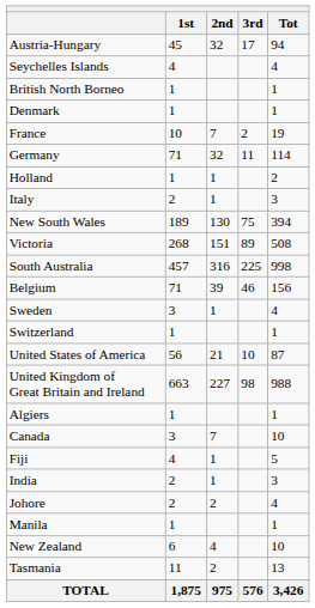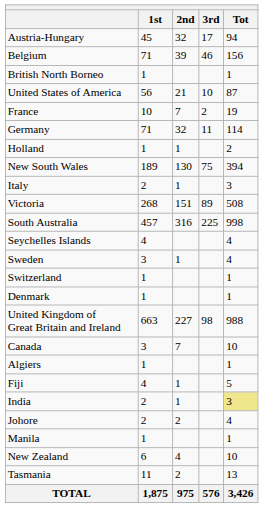 <table class="wikitable floatleft mw-collapsible mw-collapsed" border= "1" style= "width:35%; font-size: 86%; float:left; margin-left:2em; margin-right:2em; margin-bottom:2em">
 <tr>
 <th colspan="5"></th>
 </tr>
 <tr>
 <th></th>
 <th>1st</th>
 <th>2nd</th>
 <th>3rd</th>
 <th>Tot</th>
 </tr>
 <tr>
 <td>Austria-Hungary</td>
 <td>45</td>
 <td>32</td>
 <td>17</td>
 <td>94</td>
 </tr>
 <tr>
-<td>Seychelles Islands</td>
-<td>4</td>
-<td></td>
-<td></td>
-<td>4</td>
+<td>Belgium</td>
+<td>71</td>
+<td>39</td>
+<td>46</td>
+<td>156</td>
 </tr>
 <tr>
 <td>British North Borneo</td>
 <td>1</td>
 <td></td>
 <td></td>
 <td>1</td>
 </tr>
 <tr>
-<td>Denmark</td>
-<td>1</td>
-<td></td>
-<td></td>
-<td>1</td>
+<td>United States of America</td>
+<td>56</td>
+<td>21</td>
+<td>10</td>
+<td>87</td>
 </tr>
 <tr>
 <td>France</td>
 <td>10</td>
 <td>7</td>
 <td>2</td>
 <td>19</td>
 </tr>
 <tr>
 <td>Germany</td>
 <td>71</td>
 <td>32</td>
 <td>11</td>
 <td>114</td>
 </tr>
 <tr>
 <td>Holland</td>
 <td>1</td>
 <td>1</td>
 <td></td>
 <td>2</td>
 </tr>
 <tr>
+<td>New South Wales</td>
+<td>189</td>
+<td>130</td>
+<td>75</td>
+<td>394</td>
+</tr>
+<tr>
 <td>Italy</td>
 <td>2</td>
 <td>1</td>
 <td></td>
 <td>3</td>
-</tr>
-<tr>
-<td>New South Wales</td>
-<td>189</td>
-<td>130</td>
-<td>75</td>
-<td>394</td>
 </tr>
 <tr>
 <td>Victoria</td>
 <td>268</td>
 <td>151</td>
 <td>89</td>
 <td>508</td>
 </tr>
 <tr>
 <td>South Australia</td>
 <td>457</td>
 <td>316</td>
 <td>225</td>
 <td>998</td>
 </tr>
 <tr>
-<td>Belgium</td>
-<td>71</td>
-<td>39</td>
-<td>46</td>
-<td>156</td>
+<td>Seychelles Islands</td>
+<td>4</td>
+<td></td>
+<td></td>
+<td>4</td>
 </tr>
 <tr>
 <td>Sweden</td>
 <td>3</td>
 <td>1</td>
 <td></td>
 <td>4</td>
 </tr>
 <tr>
 <td>Switzerland</td>
 <td>1</td>
 <td></td>
 <td></td>
 <td>1</td>
 </tr>
 <tr>
-<td>United States of America</td>
-<td>56</td>
-<td>21</td>
-<td>10</td>
-<td>87</td>
+<td>Denmark</td>
+<td>1</td>
+<td></td>
+<td></td>
+<td>1</td>
 </tr>
 <tr>
 <td>United Kingdom of<br>Great Britain and Ireland</td>
 <td>663</td>
 <td>227</td>
 <td>98</td>
 <td>988</td>
 </tr>
 <tr>
+<td>Canada</td>
+<td>3</td>
+<td>7</td>
+<td></td>
+<td>10</td>
+</tr>
+<tr>
 <td>Algiers</td>
 <td>1</td>
 <td></td>
 <td></td>
 <td>1</td>
-</tr>
-<tr>
-<td>Canada</td>
-<td>3</td>
-<td>7</td>
-<td></td>
-<td>10</td>
 </tr>
 <tr>
 <td>Fiji</td>
 <td>4</td>
 <td>1</td>
 <td></td>
 <td>5</td>
 </tr>
 <tr>
 <td>India</td>
 <td>2</td>
 <td>1</td>
 <td></td>
-<td>3</td>
+<td style="background: khaki;">3</td>
 </tr>
 <tr>
 <td>Johore</td>
 <td>2</td>
 <td>2</td>
 <td></td>
 <td>4</td>
 </tr>
 <tr>
 <td>Manila</td>
 <td>1</td>
 <td></td>
 <td></td>
 <td>1</td>
 </tr>
 <tr>
 <td>New Zealand</td>
 <td>6</td>
 <td>4</td>
 <td></td>
 <td>10</td>
 </tr>
 <tr>
 <td>Tasmania</td>
 <td>11</td>
 <td>2</td>
 <td></td>
 <td>13</td>
 </tr>
 <tr>
 <th>TOTAL</th>
 <th>1,875</th>
 <th>975</th>
 <th>576</th>
 <th>3,426</th>
 </tr>
 </table>
